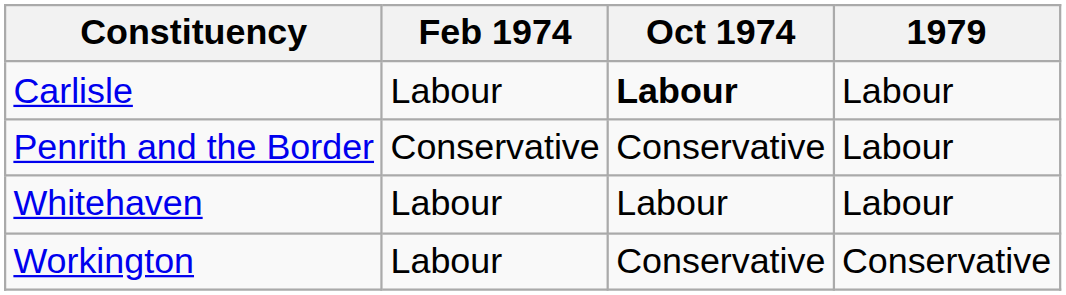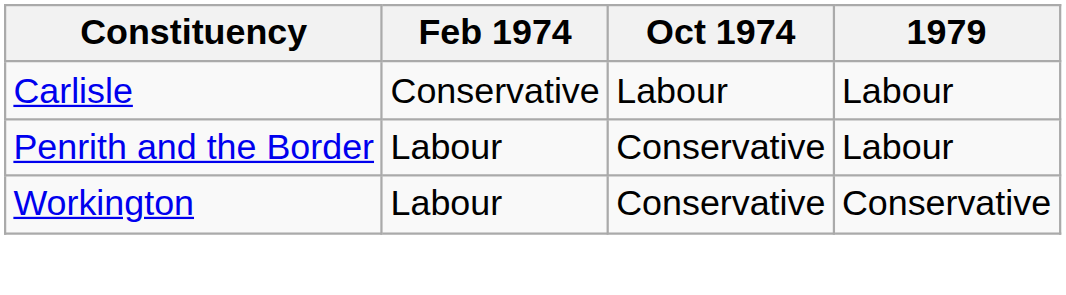 <table class="wikitable">
 <tr>
 <th>Constituency</th>
 <th>Feb 1974</th>
 <th>Oct 1974</th>
 <th>1979</th>
 </tr>
 <tr>
 <td><a href='#'>Carlisle</a></td>
+<td bgcolor=>Conservative</td>
 <td bgcolor=>Labour</td>
-<td bgcolor=><strong>Labour</strong></td>
 <td bgcolor=>Labour</td>
 </tr>
 <tr>
 <td><a href='#'>Penrith and the Border</a></td>
+<td bgcolor=>Labour</td>
 <td bgcolor=>Conservative</td>
-<td bgcolor=>Conservative</td>
-<td bgcolor=>Labour</td>
-</tr>
-<tr>
-<td><a href='#'>Whitehaven</a></td>
-<td bgcolor=>Labour</td>
-<td bgcolor=>Labour</td>
 <td bgcolor=>Labour</td>
 </tr>
 <tr>
 <td><a href='#'>Workington</a></td>
 <td bgcolor=>Labour</td>
 <td bgcolor=>Conservative</td>
 <td bgcolor=>Conservative</td>
 </tr>
 </table>
